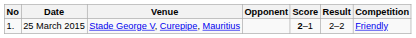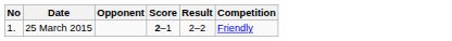 <table class="wikitable" style="font-size:85%;">
 <tr>
 <th>No</th>
 <th>Date</th>
-<th>Venue</th>
 <th>Opponent</th>
 <th>Score</th>
 <th>Result</th>
 <th>Competition</th>
 </tr>
 <tr>
 <td>1.</td>
 <td>25 March 2015</td>
-<td><a href='#'>Stade George V</a>, <a href='#'>Curepipe</a>, <a href='#'>Mauritius</a></td>
 <td></td>
 <td align=center><strong>2</strong>–1</td>
 <td align=center>2–2</td>
 <td><a href='#'>Friendly</a></td>
 </tr>
 </table>
